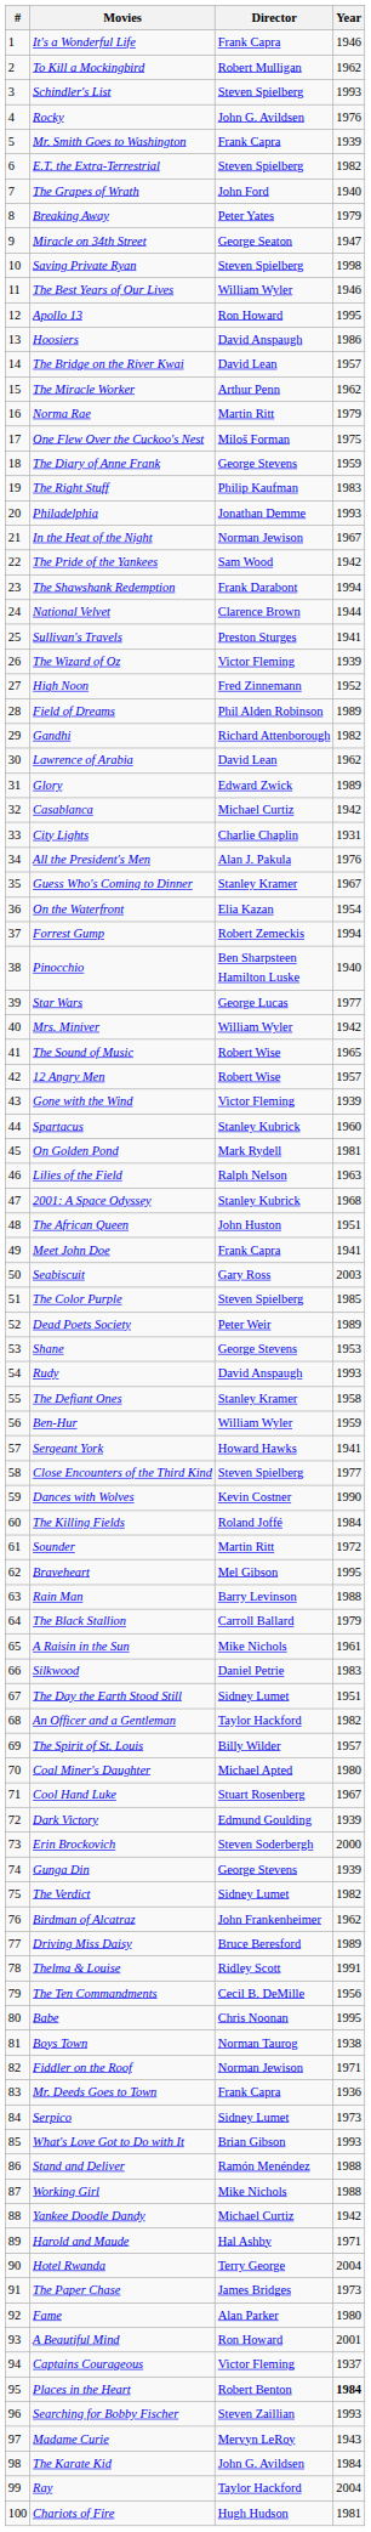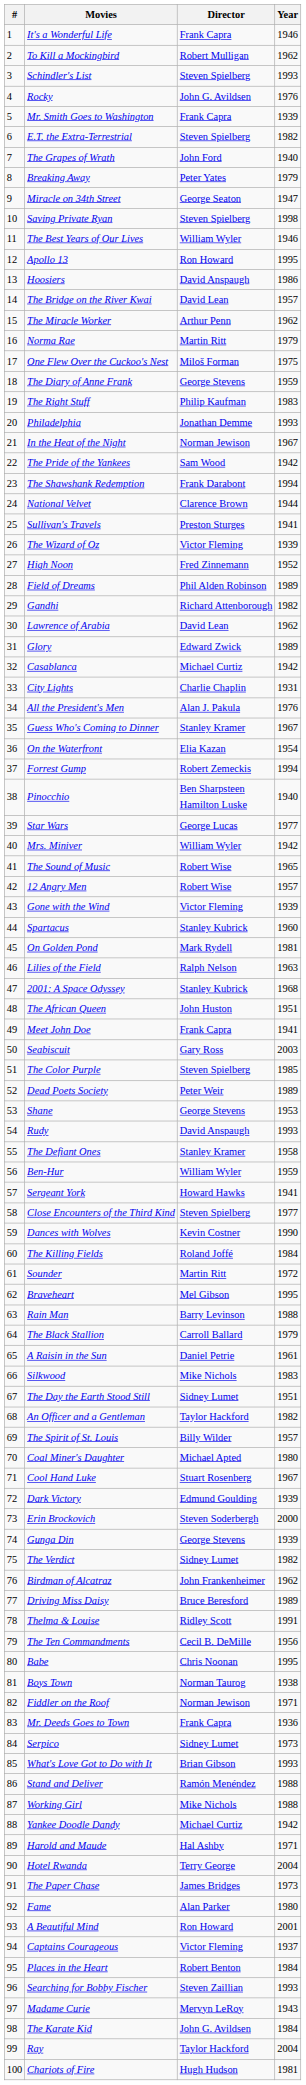 <table class="wikitable sortable" style="font-size:1.00em; line-height:1.5em;">
 <tr>
 <th>#</th>
 <th>Movies</th>
 <th>Director</th>
 <th>Year</th>
 </tr>
 <tr>
 <td>1</td>
 <td data-sort-value="It's a Wonderful Life"><em><a href='#'>It's a Wonderful Life</a></em></td>
 <td><a href='#'>Frank Capra</a></td>
 <td>1946</td>
 </tr>
 <tr>
 <td>2</td>
 <td data-sort-value="To Kill a Mockingbird"><em><a href='#'>To Kill a Mockingbird</a></em></td>
 <td><a href='#'>Robert Mulligan</a></td>
 <td>1962</td>
 </tr>
 <tr>
 <td>3</td>
 <td data-sort-value="Schindler's List"><em><a href='#'>Schindler's List</a></em></td>
 <td><a href='#'>Steven Spielberg</a></td>
 <td>1993</td>
 </tr>
 <tr>
 <td>4</td>
 <td data-sort-value="Rocky"><em><a href='#'>Rocky</a></em></td>
 <td><a href='#'>John G. Avildsen</a></td>
 <td>1976</td>
 </tr>
 <tr>
 <td>5</td>
 <td data-sort-value="Mr. Smith Goes to Washington"><em><a href='#'>Mr. Smith Goes to Washington</a></em></td>
 <td><a href='#'>Frank Capra</a></td>
 <td>1939</td>
 </tr>
 <tr>
 <td>6</td>
 <td data-sort-value="E.T. the Extra-Terrestrial"><em><a href='#'>E.T. the Extra-Terrestrial</a></em></td>
 <td><a href='#'>Steven Spielberg</a></td>
 <td>1982</td>
 </tr>
 <tr>
 <td>7</td>
 <td data-sort-value="Grapes of Wrath "><em><a href='#'>The Grapes of Wrath</a></em></td>
 <td><a href='#'>John Ford</a></td>
 <td>1940</td>
 </tr>
 <tr>
 <td>8</td>
 <td data-sort-value="Breaking Away"><em><a href='#'>Breaking Away</a></em></td>
 <td><a href='#'>Peter Yates</a></td>
 <td>1979</td>
 </tr>
 <tr>
 <td>9</td>
 <td data-sort-value="Miracle on 34th Street"><em><a href='#'>Miracle on 34th Street</a></em></td>
 <td><a href='#'>George Seaton</a></td>
 <td>1947</td>
 </tr>
 <tr>
 <td>10</td>
 <td data-sort-value="Saving Private Ryan"><em><a href='#'>Saving Private Ryan</a></em></td>
 <td><a href='#'>Steven Spielberg</a></td>
 <td>1998</td>
 </tr>
 <tr>
 <td>11</td>
 <td data-sort-value="Best Years of Our Lives"><em><a href='#'>The Best Years of Our Lives</a></em></td>
 <td><a href='#'>William Wyler</a></td>
 <td>1946</td>
 </tr>
 <tr>
 <td>12</td>
 <td data-sort-value="Apollo 13"><em><a href='#'>Apollo 13</a></em></td>
 <td><a href='#'>Ron Howard</a></td>
 <td>1995</td>
 </tr>
 <tr>
 <td>13</td>
 <td data-sort-value="Hoosiers"><em><a href='#'>Hoosiers</a></em></td>
 <td><a href='#'>David Anspaugh</a></td>
 <td>1986</td>
 </tr>
 <tr>
 <td>14</td>
 <td data-sort-value="Bridge on the River Kwai"><em><a href='#'>The Bridge on the River Kwai</a></em></td>
 <td><a href='#'>David Lean</a></td>
 <td>1957</td>
 </tr>
 <tr>
 <td>15</td>
 <td data-sort-value="Miracle Worker"><em><a href='#'>The Miracle Worker</a></em></td>
 <td><a href='#'>Arthur Penn</a></td>
 <td>1962</td>
 </tr>
 <tr>
 <td>16</td>
 <td data-sort-value="Norma Rae"><em><a href='#'>Norma Rae</a></em></td>
 <td><a href='#'>Martin Ritt</a></td>
 <td>1979</td>
 </tr>
 <tr>
 <td>17</td>
 <td data-sort-value="One Flew Over the Cuckoo's Nest"><em><a href='#'>One Flew Over the Cuckoo's Nest</a></em></td>
 <td><a href='#'>Miloš Forman</a></td>
 <td>1975</td>
 </tr>
 <tr>
 <td>18</td>
 <td data-sort-value="Diary of Anne Frank"><em><a href='#'>The Diary of Anne Frank</a></em></td>
 <td><a href='#'>George Stevens</a></td>
 <td>1959</td>
 </tr>
 <tr>
 <td>19</td>
 <td data-sort-value="Right Stuff"><em><a href='#'>The Right Stuff</a></em></td>
 <td><a href='#'>Philip Kaufman</a></td>
 <td>1983</td>
 </tr>
 <tr>
 <td>20</td>
 <td data-sort-value="Philadelphia"><em><a href='#'>Philadelphia</a></em></td>
 <td><a href='#'>Jonathan Demme</a></td>
 <td>1993</td>
 </tr>
 <tr>
 <td>21</td>
 <td data-sort-value="In the Heat of the Night"><em><a href='#'>In the Heat of the Night</a></em></td>
 <td><a href='#'>Norman Jewison</a></td>
 <td>1967</td>
 </tr>
 <tr>
 <td>22</td>
 <td data-sort-value="Pride of the Yankees"><em><a href='#'>The Pride of the Yankees</a></em></td>
 <td><a href='#'>Sam Wood</a></td>
 <td>1942</td>
 </tr>
 <tr>
 <td>23</td>
 <td data-sort-value="Shawshank Redemption"><em><a href='#'>The Shawshank Redemption</a></em></td>
 <td><a href='#'>Frank Darabont</a></td>
 <td>1994</td>
 </tr>
 <tr>
 <td>24</td>
 <td data-sort-value="National Velvet"><em><a href='#'>National Velvet</a></em></td>
 <td><a href='#'>Clarence Brown</a></td>
 <td>1944</td>
 </tr>
 <tr>
 <td>25</td>
 <td data-sort-value="Sullivan's Travels"><em><a href='#'>Sullivan's Travels</a></em></td>
 <td><a href='#'>Preston Sturges</a></td>
 <td>1941</td>
 </tr>
 <tr>
 <td>26</td>
 <td data-sort-value="Wizard of Oz"><em><a href='#'>The Wizard of Oz</a></em></td>
 <td><a href='#'>Victor Fleming</a></td>
 <td>1939</td>
 </tr>
 <tr>
 <td>27</td>
 <td data-sort-value="High Noon"><em><a href='#'>High Noon</a></em></td>
 <td><a href='#'>Fred Zinnemann</a></td>
 <td>1952</td>
 </tr>
 <tr>
 <td>28</td>
 <td data-sort-value="Field of Dreams"><em><a href='#'>Field of Dreams</a></em></td>
 <td><a href='#'>Phil Alden Robinson</a></td>
 <td>1989</td>
 </tr>
 <tr>
 <td>29</td>
 <td data-sort-value="Gandhi"><em><a href='#'>Gandhi</a></em></td>
 <td><a href='#'>Richard Attenborough</a></td>
 <td>1982</td>
 </tr>
 <tr>
 <td>30</td>
 <td data-sort-value="Lawrence of Arabia"><em><a href='#'>Lawrence of Arabia</a></em></td>
 <td><a href='#'>David Lean</a></td>
 <td>1962</td>
 </tr>
 <tr>
 <td>31</td>
 <td data-sort-value="Glory"><em><a href='#'>Glory</a></em></td>
 <td><a href='#'>Edward Zwick</a></td>
 <td>1989</td>
 </tr>
 <tr>
 <td>32</td>
 <td data-sort-value="Casablanca"><em><a href='#'>Casablanca</a></em></td>
 <td><a href='#'>Michael Curtiz</a></td>
 <td>1942</td>
 </tr>
 <tr>
 <td>33</td>
 <td data-sort-value="City Lights"><em><a href='#'>City Lights</a></em></td>
 <td><a href='#'>Charlie Chaplin</a></td>
 <td>1931</td>
 </tr>
 <tr>
 <td>34</td>
 <td data-sort-value="All the President's Men"><em><a href='#'>All the President's Men</a></em></td>
 <td><a href='#'>Alan J. Pakula</a></td>
 <td>1976</td>
 </tr>
 <tr>
 <td>35</td>
 <td data-sort-value="Guess Who's Coming to Dinner"><em><a href='#'>Guess Who's Coming to Dinner</a></em></td>
 <td><a href='#'>Stanley Kramer</a></td>
 <td>1967</td>
 </tr>
 <tr>
 <td>36</td>
 <td data-sort-value="On the Waterfront"><em><a href='#'>On the Waterfront</a></em></td>
 <td><a href='#'>Elia Kazan</a></td>
 <td>1954</td>
 </tr>
 <tr>
 <td>37</td>
 <td data-sort-value="Forrest Gump"><em><a href='#'>Forrest Gump</a></em></td>
 <td><a href='#'>Robert Zemeckis</a></td>
 <td>1994</td>
 </tr>
 <tr>
 <td>38</td>
 <td data-sort-value="Pinocchio"><em><a href='#'>Pinocchio</a></em></td>
 <td><a href='#'>Ben Sharpsteen</a><br><a href='#'>Hamilton Luske</a></td>
 <td>1940</td>
 </tr>
 <tr>
 <td>39</td>
 <td data-sort-value="Star Wars"><em><a href='#'>Star Wars</a></em></td>
 <td><a href='#'>George Lucas</a></td>
 <td>1977</td>
 </tr>
 <tr>
 <td>40</td>
 <td data-sort-value="Mrs. Miniver"><em><a href='#'>Mrs. Miniver</a></em></td>
 <td><a href='#'>William Wyler</a></td>
 <td>1942</td>
 </tr>
 <tr>
 <td>41</td>
 <td data-sort-value="Sound of Music"><em><a href='#'>The Sound of Music</a></em></td>
 <td><a href='#'>Robert Wise</a></td>
 <td>1965</td>
 </tr>
 <tr>
 <td>42</td>
 <td data-sort-value="12 Angry Men"><em><a href='#'>12 Angry Men</a></em></td>
 <td><a href='#'>Robert Wise</a></td>
 <td>1957</td>
 </tr>
 <tr>
 <td>43</td>
 <td data-sort-value="Gone with the Wind"><em><a href='#'>Gone with the Wind</a></em></td>
 <td><a href='#'>Victor Fleming</a></td>
 <td>1939</td>
 </tr>
 <tr>
 <td>44</td>
 <td data-sort-value="Spartacus"><em><a href='#'>Spartacus</a></em></td>
 <td><a href='#'>Stanley Kubrick</a></td>
 <td>1960</td>
 </tr>
 <tr>
 <td>45</td>
 <td data-sort-value="On Golden Pond"><em><a href='#'>On Golden Pond</a></em></td>
 <td><a href='#'>Mark Rydell</a></td>
 <td>1981</td>
 </tr>
 <tr>
 <td>46</td>
 <td data-sort-value="Lilies of the Field"><em><a href='#'>Lilies of the Field</a></em></td>
 <td><a href='#'>Ralph Nelson</a></td>
 <td>1963</td>
 </tr>
 <tr>
 <td>47</td>
 <td data-sort-value="2001: A Space Odyssey"><em><a href='#'>2001: A Space Odyssey</a></em></td>
 <td><a href='#'>Stanley Kubrick</a></td>
 <td>1968</td>
 </tr>
 <tr>
 <td>48</td>
 <td data-sort-value="African Queen"><em><a href='#'>The African Queen</a></em></td>
 <td><a href='#'>John Huston</a></td>
 <td>1951</td>
 </tr>
 <tr>
 <td>49</td>
 <td data-sort-value="Meet John Doe"><em><a href='#'>Meet John Doe</a></em></td>
 <td><a href='#'>Frank Capra</a></td>
 <td>1941</td>
 </tr>
 <tr>
 <td>50</td>
 <td data-sort-value="Seabiscuit"><em><a href='#'>Seabiscuit</a></em></td>
 <td><a href='#'>Gary Ross</a></td>
 <td>2003</td>
 </tr>
 <tr>
 <td>51</td>
 <td data-sort-value="Color Purple"><em><a href='#'>The Color Purple</a></em></td>
 <td><a href='#'>Steven Spielberg</a></td>
 <td>1985</td>
 </tr>
 <tr>
 <td>52</td>
 <td data-sort-value="Dead Poets Society"><em><a href='#'>Dead Poets Society</a></em></td>
 <td><a href='#'>Peter Weir</a></td>
 <td>1989</td>
 </tr>
 <tr>
 <td>53</td>
 <td data-sort-value="Shane"><em><a href='#'>Shane</a></em></td>
 <td><a href='#'>George Stevens</a></td>
 <td>1953</td>
 </tr>
 <tr>
 <td>54</td>
 <td data-sort-value="Rudy"><em><a href='#'>Rudy</a></em></td>
 <td><a href='#'>David Anspaugh</a></td>
 <td>1993</td>
 </tr>
 <tr>
 <td>55</td>
 <td data-sort-value="Defiant Ones"><em><a href='#'>The Defiant Ones</a></em></td>
 <td><a href='#'>Stanley Kramer</a></td>
 <td>1958</td>
 </tr>
 <tr>
 <td>56</td>
 <td data-sort-value="Ben-Hur"><em><a href='#'>Ben-Hur</a></em></td>
 <td><a href='#'>William Wyler</a></td>
 <td>1959</td>
 </tr>
 <tr>
 <td>57</td>
 <td data-sort-value="Sergeant York"><em><a href='#'>Sergeant York</a></em></td>
 <td><a href='#'>Howard Hawks</a></td>
 <td>1941</td>
 </tr>
 <tr>
 <td>58</td>
 <td data-sort-value="Close Encounters of the Third Kind"><em><a href='#'>Close Encounters of the Third Kind</a></em></td>
 <td><a href='#'>Steven Spielberg</a></td>
 <td>1977</td>
 </tr>
 <tr>
 <td>59</td>
 <td data-sort-value="Dances with Wolves"><em><a href='#'>Dances with Wolves</a></em></td>
 <td><a href='#'>Kevin Costner</a></td>
 <td>1990</td>
 </tr>
 <tr>
 <td>60</td>
 <td data-sort-value="Killing Fields"><em><a href='#'>The Killing Fields</a></em></td>
 <td><a href='#'>Roland Joffé</a></td>
 <td>1984</td>
 </tr>
 <tr>
 <td>61</td>
 <td data-sort-value="Sounder"><em><a href='#'>Sounder</a></em></td>
 <td><a href='#'>Martin Ritt</a></td>
 <td>1972</td>
 </tr>
 <tr>
 <td>62</td>
 <td data-sort-value="Braveheart"><em><a href='#'>Braveheart</a></em></td>
 <td><a href='#'>Mel Gibson</a></td>
 <td>1995</td>
 </tr>
 <tr>
 <td>63</td>
 <td data-sort-value="Rain Ma"><em><a href='#'>Rain Man</a></em></td>
 <td><a href='#'>Barry Levinson</a></td>
 <td>1988</td>
 </tr>
 <tr>
 <td>64</td>
 <td data-sort-value="Black Stallion"><em><a href='#'>The Black Stallion</a></em></td>
 <td><a href='#'>Carroll Ballard</a></td>
 <td>1979</td>
 </tr>
 <tr>
 <td>65</td>
 <td data-sort-value="Raisin in the Sun"><em><a href='#'>A Raisin in the Sun</a></em></td>
-<td><a href='#'>Mike Nichols</a></td>
+<td><a href='#'>Daniel Petrie</a></td>
 <td>1961</td>
 </tr>
 <tr>
 <td>66</td>
 <td data-sort-value="Silkwood"><em><a href='#'>Silkwood</a></em></td>
-<td><a href='#'>Daniel Petrie</a></td>
+<td><a href='#'>Mike Nichols</a></td>
 <td>1983</td>
 </tr>
 <tr>
 <td>67</td>
 <td data-sort-value="Day the Earth Stood Still"><em><a href='#'>The Day the Earth Stood Still</a></em></td>
 <td><a href='#'>Sidney Lumet</a></td>
 <td>1951</td>
 </tr>
 <tr>
 <td>68</td>
 <td data-sort-value="Officer and a Gentleman"><em><a href='#'>An Officer and a Gentleman</a></em></td>
 <td><a href='#'>Taylor Hackford</a></td>
 <td>1982</td>
 </tr>
 <tr>
 <td>69</td>
 <td data-sort-value="Spirit of St. Louis"><em><a href='#'>The Spirit of St. Louis</a></em></td>
 <td><a href='#'>Billy Wilder</a></td>
 <td>1957</td>
 </tr>
 <tr>
 <td>70</td>
 <td data-sort-value="Coal Miner's Daughter"><em><a href='#'>Coal Miner's Daughter</a></em></td>
 <td><a href='#'>Michael Apted</a></td>
 <td>1980</td>
 </tr>
 <tr>
 <td>71</td>
 <td data-sort-value="Cool Hand Luke"><em><a href='#'>Cool Hand Luke</a></em></td>
 <td><a href='#'>Stuart Rosenberg</a></td>
 <td>1967</td>
 </tr>
 <tr>
 <td>72</td>
 <td data-sort-value="Dark Victory"><em><a href='#'>Dark Victory</a></em></td>
 <td><a href='#'>Edmund Goulding</a></td>
 <td>1939</td>
 </tr>
 <tr>
 <td>73</td>
 <td data-sort-value="Erin Brockovich"><em><a href='#'>Erin Brockovich</a></em></td>
 <td><a href='#'>Steven Soderbergh</a></td>
 <td>2000</td>
 </tr>
 <tr>
 <td>74</td>
 <td data-sort-value="Gunga Din"><em><a href='#'>Gunga Din</a></em></td>
 <td><a href='#'>George Stevens</a></td>
 <td>1939</td>
 </tr>
 <tr>
 <td>75</td>
 <td data-sort-value="Verdict"><em><a href='#'>The Verdict</a></em></td>
 <td><a href='#'>Sidney Lumet</a></td>
 <td>1982</td>
 </tr>
 <tr>
 <td>76</td>
 <td data-sort-value="Birdman of Alcatraz"><em><a href='#'>Birdman of Alcatraz</a></em></td>
 <td><a href='#'>John Frankenheimer</a></td>
 <td>1962</td>
 </tr>
 <tr>
 <td>77</td>
 <td data-sort-value="Driving Miss Daisy"><em><a href='#'>Driving Miss Daisy</a></em></td>
 <td><a href='#'>Bruce Beresford</a></td>
 <td>1989</td>
 </tr>
 <tr>
 <td>78</td>
 <td data-sort-value="Thelma & Lo"><em><a href='#'>Thelma & Louise</a></em></td>
 <td><a href='#'>Ridley Scott</a></td>
 <td>1991</td>
 </tr>
 <tr>
 <td>79</td>
 <td data-sort-value="Ten Commandments"><em><a href='#'>The Ten Commandments</a></em></td>
 <td><a href='#'>Cecil B. DeMille</a></td>
 <td>1956</td>
 </tr>
 <tr>
 <td>80</td>
 <td data-sort-value="Babe"><em><a href='#'>Babe</a></em></td>
 <td><a href='#'>Chris Noonan</a></td>
 <td>1995</td>
 </tr>
 <tr>
 <td>81</td>
 <td data-sort-value="Boys Town"><em><a href='#'>Boys Town</a></em></td>
 <td><a href='#'>Norman Taurog</a></td>
 <td>1938</td>
 </tr>
 <tr>
 <td>82</td>
 <td data-sort-value="Fiddler on the Roof"><em><a href='#'>Fiddler on the Roof</a></em></td>
 <td><a href='#'>Norman Jewison</a></td>
 <td>1971</td>
 </tr>
 <tr>
 <td>83</td>
 <td data-sort-value="Mr. Deeds Goes to Town"><em><a href='#'>Mr. Deeds Goes to Town</a></em></td>
 <td><a href='#'>Frank Capra</a></td>
 <td>1936</td>
 </tr>
 <tr>
 <td>84</td>
 <td data-sort-value="Serpico"><em><a href='#'>Serpico</a></em></td>
 <td><a href='#'>Sidney Lumet</a></td>
 <td>1973</td>
 </tr>
 <tr>
 <td>85</td>
 <td data-sort-value="What's Love Got to Do with It"><em><a href='#'>What's Love Got to Do with It</a></em></td>
 <td><a href='#'>Brian Gibson</a></td>
 <td>1993</td>
 </tr>
 <tr>
 <td>86</td>
 <td data-sort-value="Stand and Deliver"><em><a href='#'>Stand and Deliver</a></em></td>
 <td><a href='#'>Ramón Menéndez</a></td>
 <td>1988</td>
 </tr>
 <tr>
 <td>87</td>
 <td data-sort-value="Working Girl"><em><a href='#'>Working Girl</a></em></td>
 <td><a href='#'>Mike Nichols</a></td>
 <td>1988</td>
 </tr>
 <tr>
 <td>88</td>
 <td data-sort-value="Yankee Doodle Dandy"><em><a href='#'>Yankee Doodle Dandy</a></em></td>
 <td><a href='#'>Michael Curtiz</a></td>
 <td>1942</td>
 </tr>
 <tr>
 <td>89</td>
 <td data-sort-value=" Harold and Maude "><em><a href='#'>Harold and Maude</a></em></td>
 <td><a href='#'>Hal Ashby</a></td>
 <td>1971</td>
 </tr>
 <tr>
 <td>90</td>
 <td data-sort-value=" Hotel Rwanda "><em><a href='#'>Hotel Rwanda</a></em></td>
 <td><a href='#'>Terry George</a></td>
 <td>2004</td>
 </tr>
 <tr>
 <td>91</td>
 <td data-sort-value="Paper Chase"><em><a href='#'>The Paper Chase</a></em></td>
 <td><a href='#'>James Bridges</a></td>
 <td>1973</td>
 </tr>
 <tr>
 <td>92</td>
 <td data-sort-value="Fame"><em><a href='#'>Fame</a></em></td>
 <td><a href='#'>Alan Parker</a></td>
 <td>1980</td>
 </tr>
 <tr>
 <td>93</td>
 <td data-sort-value="Beautiful Mind"><em><a href='#'>A Beautiful Mind</a></em></td>
 <td><a href='#'>Ron Howard</a></td>
 <td>2001</td>
 </tr>
 <tr>
 <td>94</td>
 <td data-sort-value="Captains Courageous"><em><a href='#'>Captains Courageous</a></em></td>
 <td><a href='#'>Victor Fleming</a></td>
 <td>1937</td>
 </tr>
 <tr>
 <td>95</td>
 <td data-sort-value="Places in the Heart"><em><a href='#'>Places in the Heart</a></em></td>
 <td><a href='#'>Robert Benton</a></td>
-<td><strong>1984</strong></td>
+<td>1984</td>
 </tr>
 <tr>
 <td>96</td>
 <td data-sort-value="Searching for Bobby Fischer"><em><a href='#'>Searching for Bobby Fischer</a></em></td>
 <td><a href='#'>Steven Zaillian</a></td>
 <td>1993</td>
 </tr>
 <tr>
 <td>97</td>
 <td data-sort-value="Madame Curie"><em><a href='#'>Madame Curie</a></em></td>
 <td><a href='#'>Mervyn LeRoy</a></td>
 <td>1943</td>
 </tr>
 <tr>
 <td>98</td>
 <td data-sort-value="Karate Kid"><em><a href='#'>The Karate Kid</a></em></td>
 <td><a href='#'>John G. Avildsen</a></td>
 <td>1984</td>
 </tr>
 <tr>
 <td>99</td>
 <td data-sort-value="Ray"><em><a href='#'>Ray</a></em></td>
 <td><a href='#'>Taylor Hackford</a></td>
 <td>2004</td>
 </tr>
 <tr>
 <td>100</td>
 <td data-sort-value="Chariots of Fire"><em><a href='#'>Chariots of Fire</a></em></td>
 <td><a href='#'>Hugh Hudson</a></td>
 <td>1981</td>
 </tr>
 </table>
